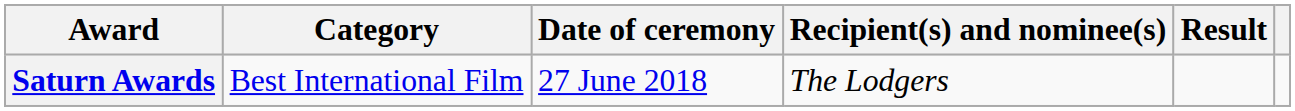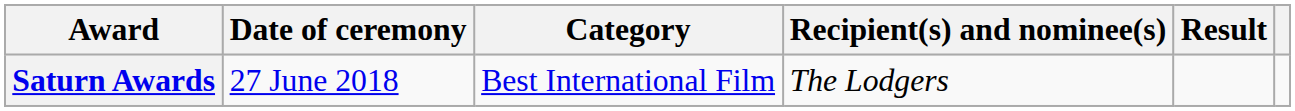 <table class="wikitable sortable plainrowheaders">
 <tr style="background:#ccc; text-align:center;">
 <th scope="col">Award</th>
+<th scope="col">Date of ceremony</th>
 <th scope="col">Category</th>
-<th scope="col">Date of ceremony</th>
 <th scope="col">Recipient(s) and nominee(s)</th>
 <th scope="col">Result</th>
 <th scope="col" class="unsortable"></th>
 </tr>
 <tr>
 <th scope="row"><a href='#'>Saturn Awards</a></th>
+<td><a href='#'>27 June 2018</a></td>
 <td><a href='#'>Best International Film</a></td>
-<td><a href='#'>27 June 2018</a></td>
 <td><em>The Lodgers</em></td>
 <td></td>
 <td style="text-align:center;"></td>
 </tr>
 </table>
